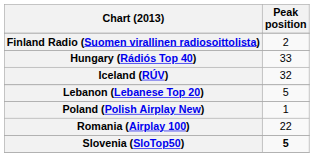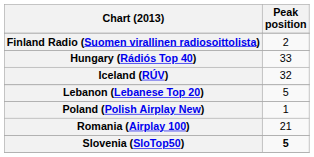 <table class="wikitable plainrowheaders sortable" style="text-align:center">
 <tr>
 <th>Chart (2013)</th>
 <th>Peak<br>position</th>
 </tr>
 <tr>
 </tr>
 <tr>
 </tr>
 <tr>
 </tr>
 <tr>
 </tr>
 <tr>
 </tr>
 <tr>
 </tr>
 <tr>
 </tr>
 <tr>
 <th scope="row">Finland Radio (<a href='#'>Suomen virallinen radiosoittolista</a>)</th>
 <td>2</td>
 </tr>
 <tr>
 </tr>
 <tr>
 </tr>
 <tr>
 <th scope="row">Hungary (<a href='#'>Rádiós Top 40</a>)</th>
 <td style="text-align:center;">33</td>
 </tr>
 <tr>
 <th scope="row">Iceland (<a href='#'>RÚV</a>)</th>
 <td style="text-align:center;">32</td>
 </tr>
 <tr>
 </tr>
 <tr>
 </tr>
 <tr>
 <th scope="row">Lebanon (<a href='#'>Lebanese Top 20</a>)</th>
 <td style="text-align:center;">5</td>
 </tr>
 <tr>
 </tr>
 <tr>
 </tr>
 <tr>
 </tr>
 <tr>
 <th scope="row">Poland (<a href='#'>Polish Airplay New</a>)</th>
 <td align="center">1</td>
 </tr>
 <tr>
 <th scope="row">Romania (<a href='#'>Airplay 100</a>)</th>
-<td style="text-align:center;">22</td>
+<td style="text-align:center;">21</td>
 </tr>
 <tr>
 </tr>
 <tr>
 </tr>
 <tr>
 <th scope="row">Slovenia (<a href='#'>SloTop50</a>)</th>
 <td align=center><strong>5</strong></td>
 </tr>
 <tr>
 </tr>
 <tr>
 </tr>
 <tr>
 </tr>
 <tr>
 </tr>
 <tr>
 </tr>
 <tr>
 </tr>
 <tr>
 </tr>
 <tr>
 </tr>
 <tr>
 </tr>
 </table>
